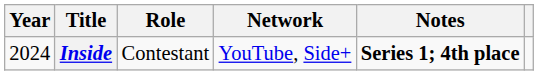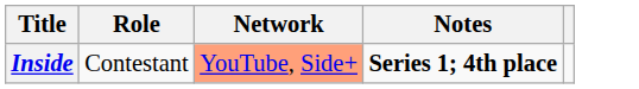 <table class="wikitable sortable plainrowheaders">
 <tr>
-<th scope="col">Year</th>
 <th scope="col">Title</th>
 <th scope="col">Role</th>
 <th scope="col">Network</th>
 <th scope="col" class="unsortable">Notes</th>
 <th scope="col" class="unsortable"></th>
 </tr>
 <tr>
-<td>2024</td>
 <th scope="row"><em><a href='#'>Inside</a></em></th>
 <td>Contestant</td>
-<td><a href='#'>YouTube</a>, <a href='#'>Side+</a></td>
+<td style="background: lightsalmon;"><a href='#'>YouTube</a>, <a href='#'>Side+</a></td>
 <td><strong>Series 1; 4th place</strong></td>
 <td style="text-align:center;"></td>
 </tr>
 </table>
